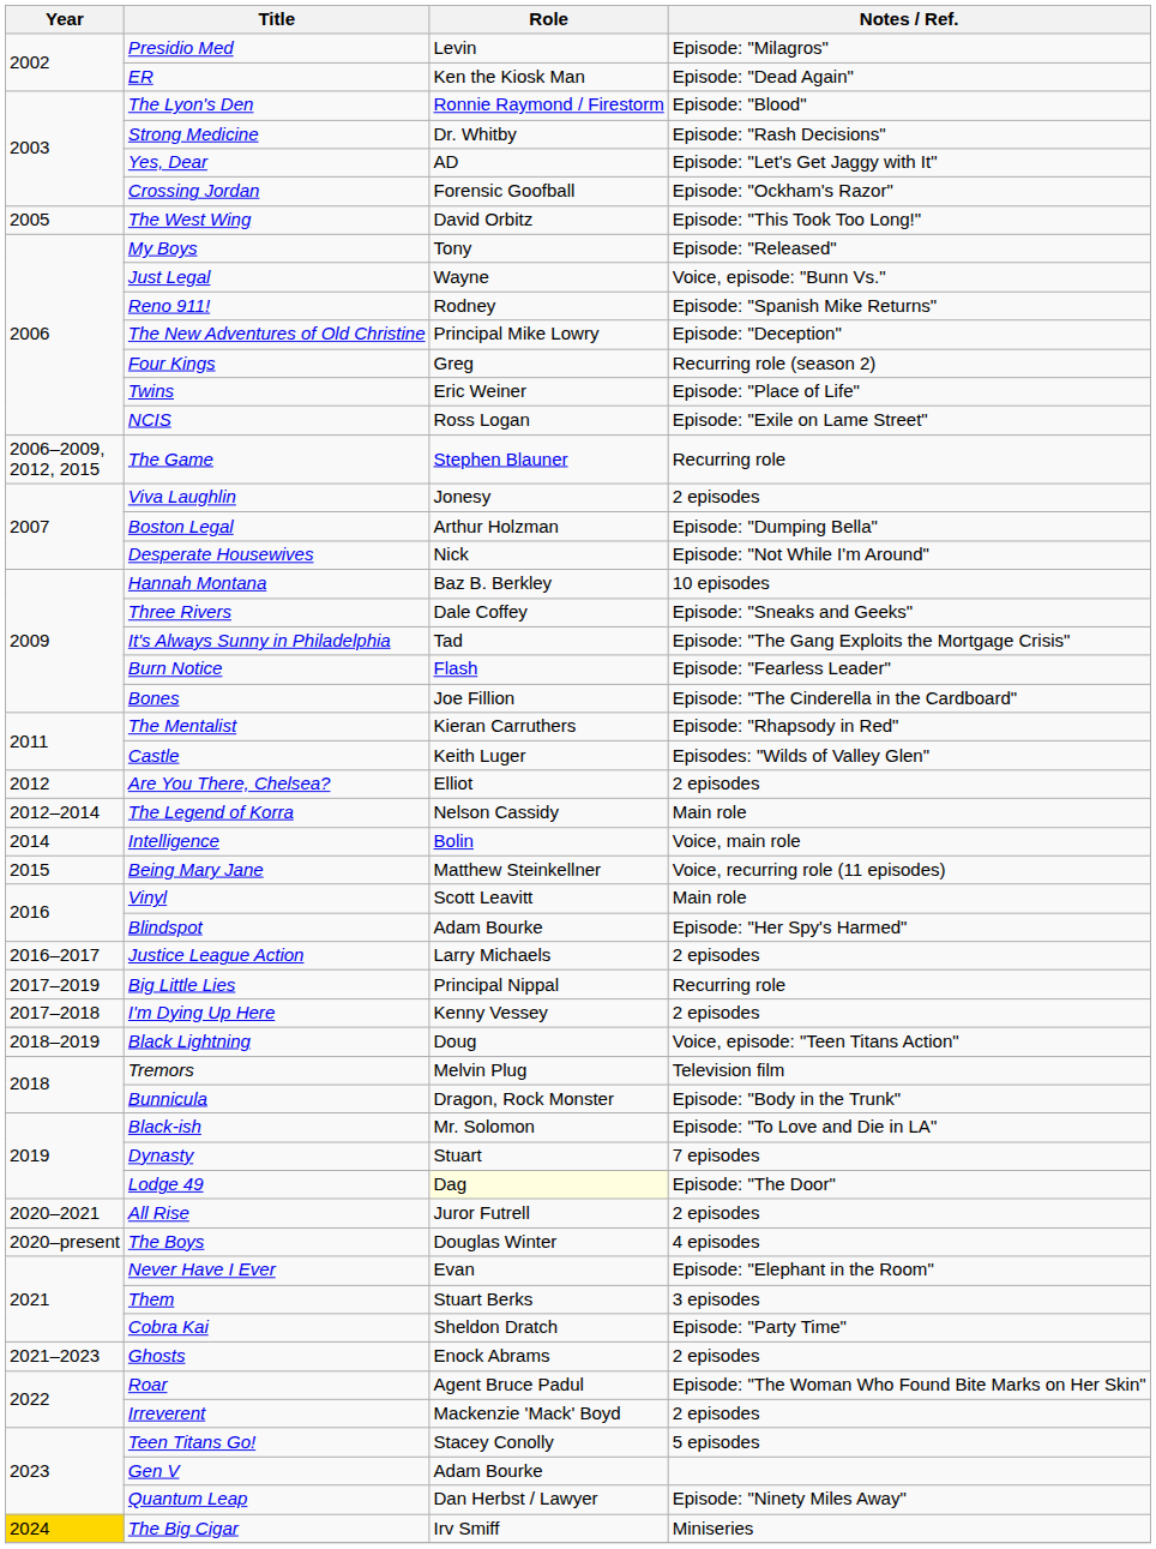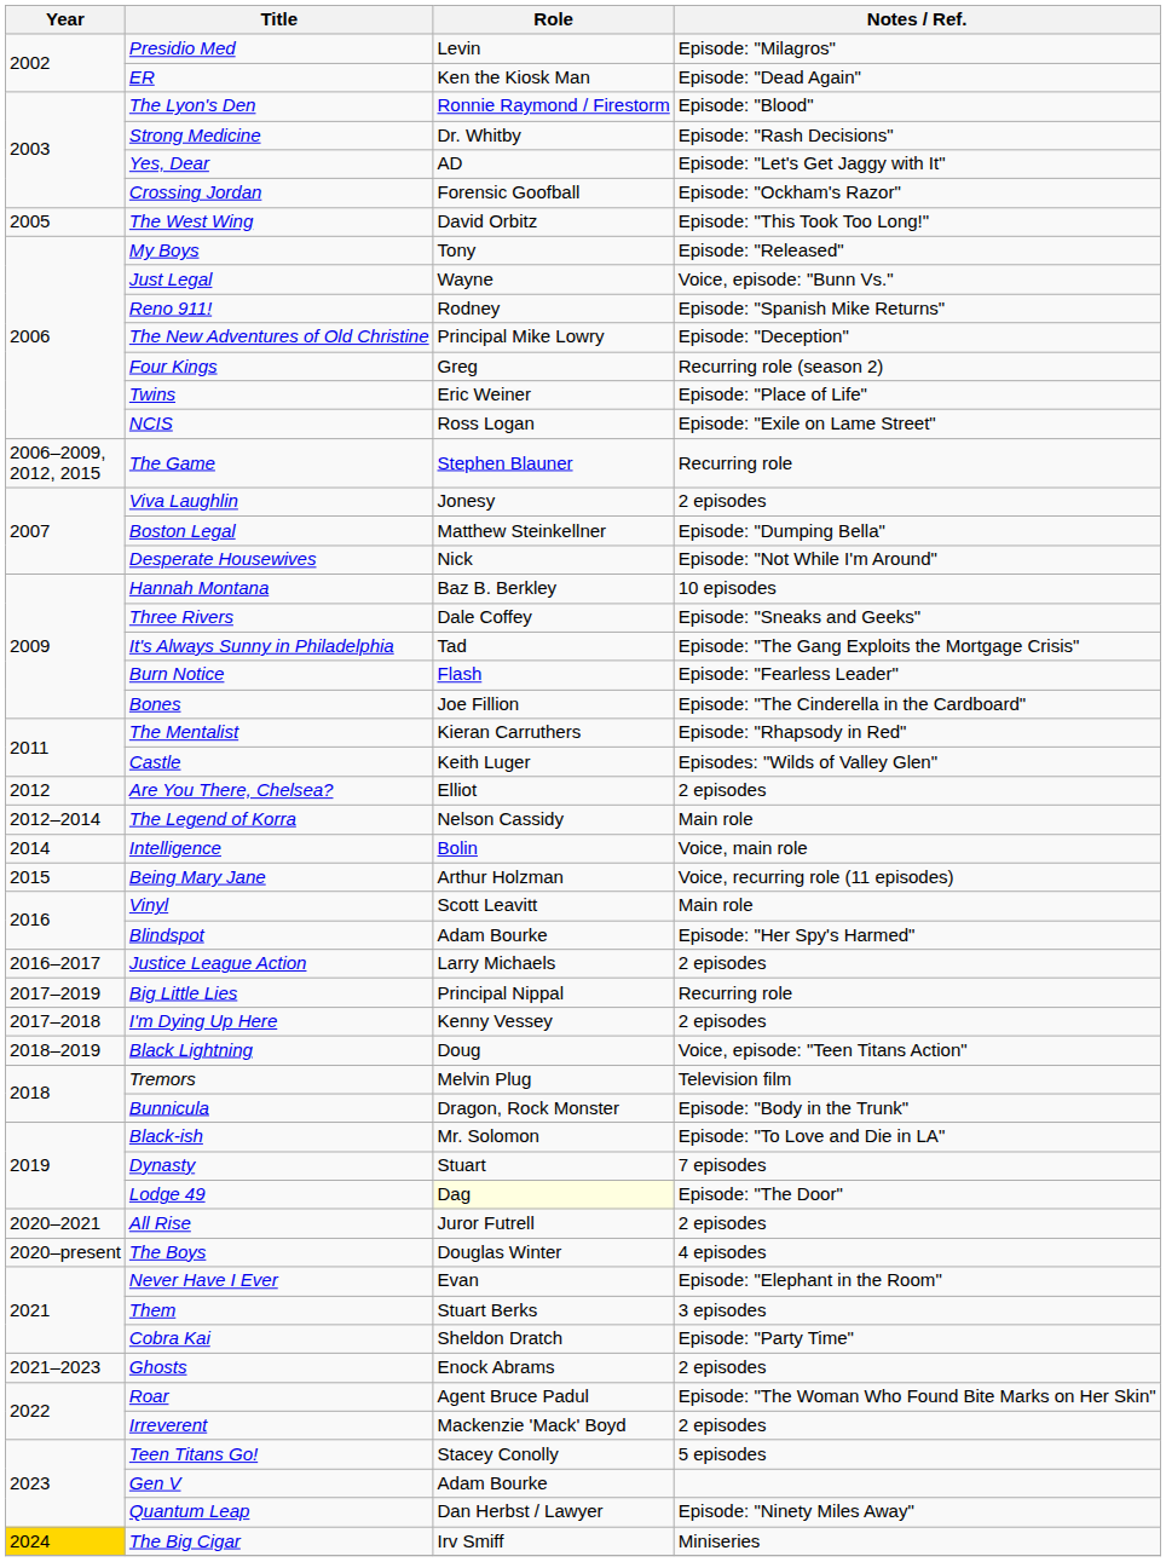 <table class="wikitable sortable">
 <tr>
 <th>Year</th>
 <th>Title</th>
 <th>Role</th>
 <th>Notes / Ref.</th>
 </tr>
 <tr>
 <td rowspan="2">2002</td>
 <td><em><a href='#'>Presidio Med</a></em></td>
 <td>Levin</td>
 <td>Episode: "Milagros"</td>
 </tr>
 <tr>
 <td><em><a href='#'>ER</a></em></td>
 <td>Ken the Kiosk Man</td>
 <td>Episode: "Dead Again"</td>
 </tr>
 <tr>
 <td rowspan="4">2003</td>
 <td><em><a href='#'>The Lyon's Den</a></em></td>
 <td><a href='#'>Ronnie Raymond / Firestorm</a></td>
 <td>Episode: "Blood"</td>
 </tr>
 <tr>
 <td><em><a href='#'>Strong Medicine</a></em></td>
 <td>Dr. Whitby</td>
 <td>Episode: "Rash Decisions"</td>
 </tr>
 <tr>
 <td><em><a href='#'>Yes, Dear</a></em></td>
 <td>AD</td>
 <td>Episode: "Let's Get Jaggy with It"</td>
 </tr>
 <tr>
 <td><em><a href='#'>Crossing Jordan</a></em></td>
 <td>Forensic Goofball</td>
 <td>Episode: "Ockham's Razor"</td>
 </tr>
 <tr>
 <td>2005</td>
 <td><em><a href='#'>The West Wing</a></em></td>
 <td>David Orbitz</td>
 <td>Episode: "This Took Too Long!"</td>
 </tr>
 <tr>
 <td rowspan="7">2006</td>
 <td><em><a href='#'>My Boys</a></em></td>
 <td>Tony</td>
 <td>Episode: "Released"</td>
 </tr>
 <tr>
 <td><em><a href='#'>Just Legal</a></em></td>
 <td>Wayne</td>
 <td>Voice, episode: "Bunn Vs."</td>
 </tr>
 <tr>
 <td><em><a href='#'>Reno 911!</a></em></td>
 <td>Rodney</td>
 <td>Episode: "Spanish Mike Returns"</td>
 </tr>
 <tr>
 <td><em><a href='#'>The New Adventures of Old Christine</a></em></td>
 <td>Principal Mike Lowry</td>
 <td>Episode: "Deception"</td>
 </tr>
 <tr>
 <td><em><a href='#'>Four Kings</a></em></td>
 <td>Greg</td>
 <td>Recurring role (season 2)</td>
 </tr>
 <tr>
 <td><em><a href='#'>Twins</a></em></td>
 <td>Eric Weiner</td>
 <td>Episode: "Place of Life"</td>
 </tr>
 <tr>
 <td><em><a href='#'>NCIS</a></em></td>
 <td>Ross Logan</td>
 <td>Episode: "Exile on Lame Street"</td>
 </tr>
 <tr>
 <td>2006–2009,<br>2012, 2015</td>
 <td><em><a href='#'>The Game</a></em></td>
 <td><a href='#'>Stephen Blauner</a></td>
 <td>Recurring role</td>
 </tr>
 <tr>
 <td rowspan="3">2007</td>
 <td><em><a href='#'>Viva Laughlin</a></em></td>
 <td>Jonesy</td>
 <td>2 episodes</td>
 </tr>
 <tr>
 <td><em><a href='#'>Boston Legal</a></em></td>
-<td>Arthur Holzman</td>
+<td>Matthew Steinkellner</td>
 <td>Episode: "Dumping Bella"</td>
 </tr>
 <tr>
 <td><em><a href='#'>Desperate Housewives</a></em></td>
 <td>Nick</td>
 <td>Episode: "Not While I'm Around"</td>
 </tr>
 <tr>
 <td rowspan="5">2009</td>
 <td><em><a href='#'>Hannah Montana</a></em></td>
 <td>Baz B. Berkley</td>
 <td>10 episodes</td>
 </tr>
 <tr>
 <td><em><a href='#'>Three Rivers</a></em></td>
 <td>Dale Coffey</td>
 <td>Episode: "Sneaks and Geeks"</td>
 </tr>
 <tr>
 <td><em><a href='#'>It's Always Sunny in Philadelphia</a></em></td>
 <td>Tad</td>
 <td>Episode: "The Gang Exploits the Mortgage Crisis"</td>
 </tr>
 <tr>
 <td><em><a href='#'>Burn Notice</a></em></td>
 <td><a href='#'>Flash</a></td>
 <td>Episode: "Fearless Leader"</td>
 </tr>
 <tr>
 <td><em><a href='#'>Bones</a></em></td>
 <td>Joe Fillion</td>
 <td>Episode: "The Cinderella in the Cardboard"</td>
 </tr>
 <tr>
 <td rowspan="2">2011</td>
 <td><em><a href='#'>The Mentalist</a></em></td>
 <td>Kieran Carruthers</td>
 <td>Episode: "Rhapsody in Red"</td>
 </tr>
 <tr>
 <td><em><a href='#'>Castle</a></em></td>
 <td>Keith Luger</td>
 <td>Episodes: "Wilds of Valley Glen"</td>
 </tr>
 <tr>
 <td>2012</td>
 <td><em><a href='#'>Are You There, Chelsea?</a></em></td>
 <td>Elliot</td>
 <td>2 episodes</td>
 </tr>
 <tr>
 <td>2012–2014</td>
 <td><em><a href='#'>The Legend of Korra</a></em></td>
 <td>Nelson Cassidy</td>
 <td>Main role</td>
 </tr>
 <tr>
 <td>2014</td>
 <td><em><a href='#'>Intelligence</a></em></td>
 <td><a href='#'>Bolin</a></td>
 <td>Voice, main role</td>
 </tr>
 <tr>
 <td>2015</td>
 <td><em><a href='#'>Being Mary Jane</a></em></td>
-<td>Matthew Steinkellner</td>
+<td>Arthur Holzman</td>
 <td>Voice, recurring role (11 episodes)</td>
 </tr>
 <tr>
 <td rowspan="2">2016</td>
 <td><em><a href='#'>Vinyl</a></em></td>
 <td>Scott Leavitt</td>
 <td>Main role</td>
 </tr>
 <tr>
 <td><em><a href='#'>Blindspot</a></em></td>
 <td>Adam Bourke</td>
 <td>Episode: "Her Spy's Harmed"</td>
 </tr>
 <tr>
 <td>2016–2017</td>
 <td><em><a href='#'>Justice League Action</a></em></td>
 <td>Larry Michaels</td>
 <td>2 episodes</td>
 </tr>
 <tr>
 <td>2017–2019</td>
 <td><em><a href='#'>Big Little Lies</a></em></td>
 <td>Principal Nippal</td>
 <td>Recurring role</td>
 </tr>
 <tr>
 <td>2017–2018</td>
 <td><em><a href='#'>I'm Dying Up Here</a></em></td>
 <td>Kenny Vessey</td>
 <td>2 episodes</td>
 </tr>
 <tr>
 <td>2018–2019</td>
 <td><em><a href='#'>Black Lightning</a></em></td>
 <td>Doug</td>
 <td>Voice, episode: "Teen Titans Action"</td>
 </tr>
 <tr>
 <td rowspan="2">2018</td>
 <td><em>Tremors</em></td>
 <td>Melvin Plug</td>
 <td>Television film</td>
 </tr>
 <tr>
 <td><em><a href='#'>Bunnicula</a></em></td>
 <td>Dragon, Rock Monster</td>
 <td>Episode: "Body in the Trunk"</td>
 </tr>
 <tr>
 <td rowspan="3">2019</td>
 <td><em><a href='#'>Black-ish</a></em></td>
 <td>Mr. Solomon</td>
 <td>Episode: "To Love and Die in LA"</td>
 </tr>
 <tr>
 <td><em><a href='#'>Dynasty</a></em></td>
 <td>Stuart</td>
 <td>7 episodes</td>
 </tr>
 <tr>
 <td><em><a href='#'>Lodge 49</a></em></td>
 <td style="background: lightyellow;">Dag</td>
 <td>Episode: "The Door"</td>
 </tr>
 <tr>
 <td>2020–2021</td>
 <td><em><a href='#'>All Rise</a></em></td>
 <td>Juror Futrell</td>
 <td>2 episodes</td>
 </tr>
 <tr>
 <td>2020–present</td>
 <td><em><a href='#'>The Boys</a></em></td>
 <td>Douglas Winter</td>
 <td>4 episodes</td>
 </tr>
 <tr>
 <td rowspan="3">2021</td>
 <td><em><a href='#'>Never Have I Ever</a></em></td>
 <td>Evan</td>
 <td>Episode: "Elephant in the Room"</td>
 </tr>
 <tr>
 <td><em><a href='#'>Them</a></em></td>
 <td>Stuart Berks</td>
 <td>3 episodes</td>
 </tr>
 <tr>
 <td><em><a href='#'>Cobra Kai</a></em></td>
 <td>Sheldon Dratch</td>
 <td>Episode: "Party Time"</td>
 </tr>
 <tr>
 <td>2021–2023</td>
 <td><em><a href='#'>Ghosts</a></em></td>
 <td>Enock Abrams</td>
 <td>2 episodes</td>
 </tr>
 <tr>
 <td rowspan="2">2022</td>
 <td><em><a href='#'>Roar</a></em></td>
 <td>Agent Bruce Padul</td>
 <td>Episode: "The Woman Who Found Bite Marks on Her Skin"</td>
 </tr>
 <tr>
 <td><em><a href='#'>Irreverent</a></em></td>
 <td>Mackenzie 'Mack' Boyd</td>
 <td>2 episodes</td>
 </tr>
 <tr>
 <td rowspan="3">2023</td>
 <td><em><a href='#'>Teen Titans Go!</a></em></td>
 <td>Stacey Conolly</td>
 <td>5 episodes</td>
 </tr>
 <tr>
 <td><em><a href='#'>Gen V</a></em></td>
 <td>Adam Bourke</td>
 <td></td>
 </tr>
 <tr>
 <td><em><a href='#'>Quantum Leap</a></em></td>
 <td>Dan Herbst / Lawyer</td>
 <td>Episode: "Ninety Miles Away"</td>
 </tr>
 <tr>
 <td style="background: gold;">2024</td>
 <td><em><a href='#'>The Big Cigar</a></em></td>
 <td>Irv Smiff</td>
 <td>Miniseries</td>
 </tr>
 <tr>
 </tr>
 </table>
